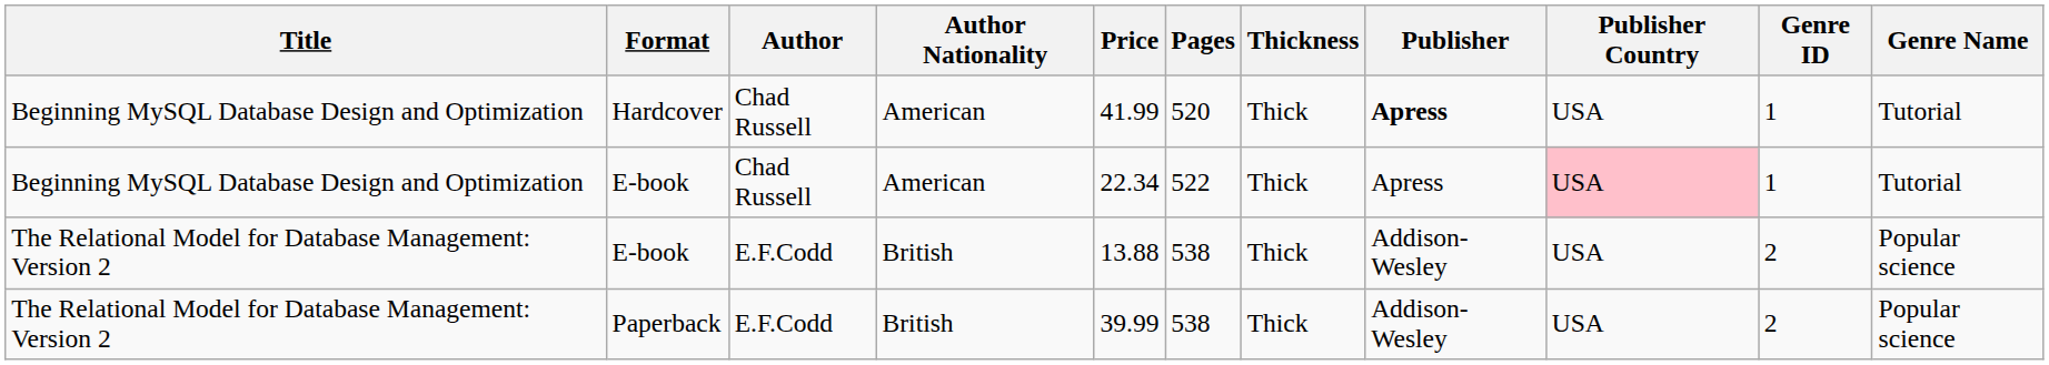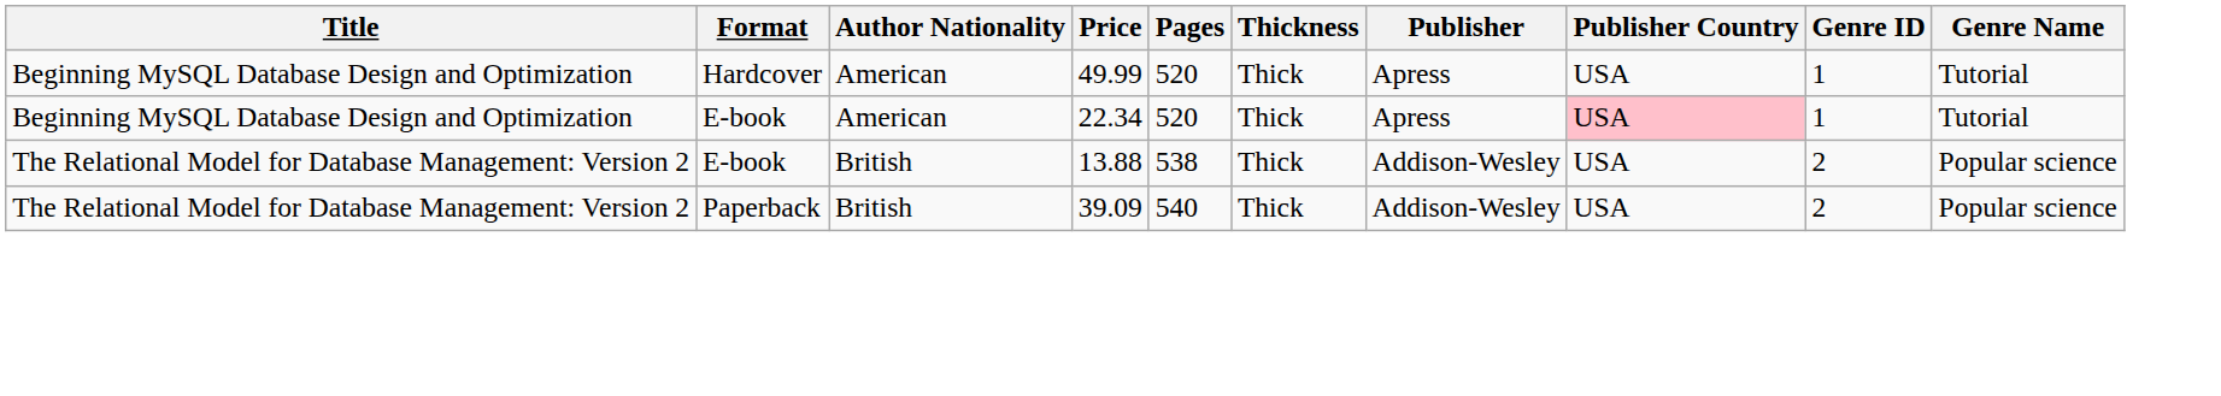 <table class="wikitable">
 <tr>
 <th><u>Title</u></th>
 <th><u>Format</u></th>
-<th>Author</th>
 <th>Author Nationality</th>
 <th>Price</th>
 <th>Pages</th>
 <th>Thickness</th>
 <th>Publisher</th>
 <th>Publisher Country</th>
 <th>Genre ID</th>
 <th>Genre Name</th>
 </tr>
 <tr>
 <td>Beginning MySQL Database Design and Optimization</td>
 <td>Hardcover</td>
-<td>Chad Russell</td>
 <td>American</td>
-<td>41.99</td>
+<td>49.99</td>
 <td>520</td>
 <td>Thick</td>
-<td><strong>Apress</strong></td>
+<td>Apress</td>
 <td>USA</td>
 <td>1</td>
 <td>Tutorial</td>
 </tr>
 <tr>
 <td>Beginning MySQL Database Design and Optimization</td>
 <td>E-book</td>
-<td>Chad Russell</td>
 <td>American</td>
 <td>22.34</td>
-<td>522</td>
+<td>520</td>
 <td>Thick</td>
 <td>Apress</td>
 <td style="background: pink;">USA</td>
 <td>1</td>
 <td>Tutorial</td>
 </tr>
 <tr>
 <td>The Relational Model for Database Management: Version 2</td>
 <td>E-book</td>
-<td>E.F.Codd</td>
 <td>British</td>
 <td>13.88</td>
 <td>538</td>
 <td>Thick</td>
 <td>Addison-Wesley</td>
 <td>USA</td>
 <td>2</td>
 <td>Popular science</td>
 </tr>
 <tr>
 <td>The Relational Model for Database Management: Version 2</td>
 <td>Paperback</td>
-<td>E.F.Codd</td>
 <td>British</td>
-<td>39.99</td>
-<td>538</td>
+<td>39.09</td>
+<td>540</td>
 <td>Thick</td>
 <td>Addison-Wesley</td>
 <td>USA</td>
 <td>2</td>
 <td>Popular science</td>
 </tr>
 </table>
